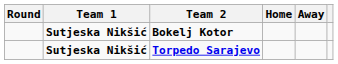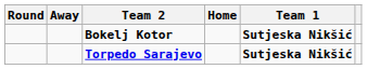 <table class="wikitable">
 <tr>
 <th>Round</th>
-<th>Team 1</th>
+<th>Away</th>
 <th>Team 2</th>
 <th>Home</th>
-<th>Away</th>
+<th>Team 1</th>
 <th></th>
 </tr>
 <tr>
 <td></td>
-<td><strong>Sutjeska Nikšić</strong></td>
+<td></td>
 <td><strong>Bokelj Kotor</strong></td>
 <td></td>
-<td></td>
+<td><strong>Sutjeska Nikšić</strong></td>
 <td></td>
 </tr>
 <tr>
 <td></td>
-<td><strong>Sutjeska Nikšić</strong></td>
+<td></td>
 <td><strong><a href='#'>Torpedo Sarajevo</a></strong></td>
 <td></td>
-<td></td>
+<td><strong>Sutjeska Nikšić</strong></td>
 <td></td>
 </tr>
 </table>
